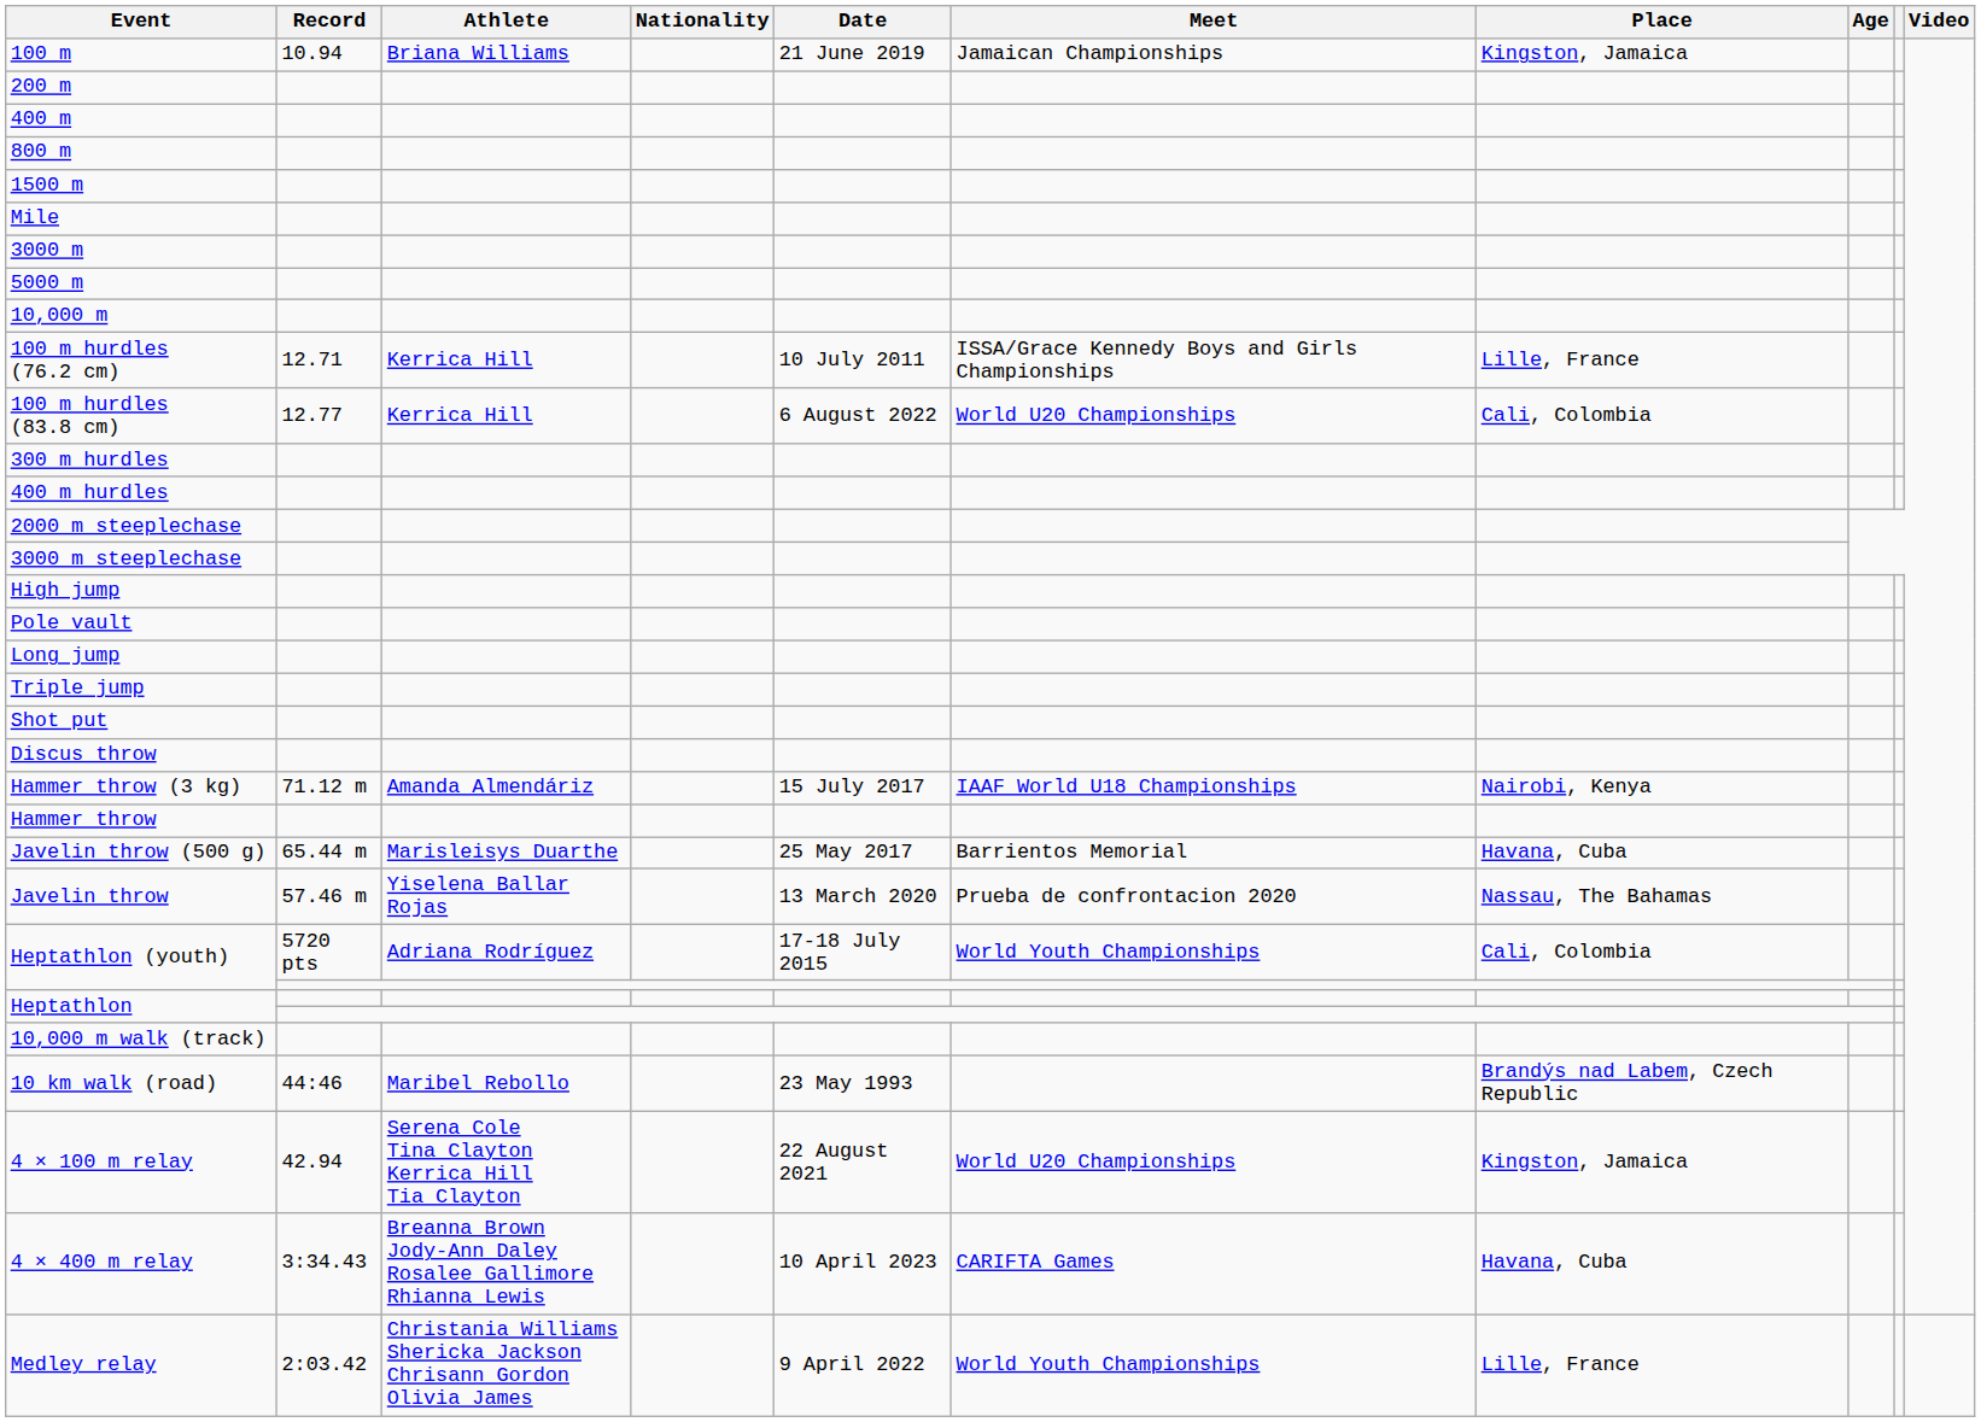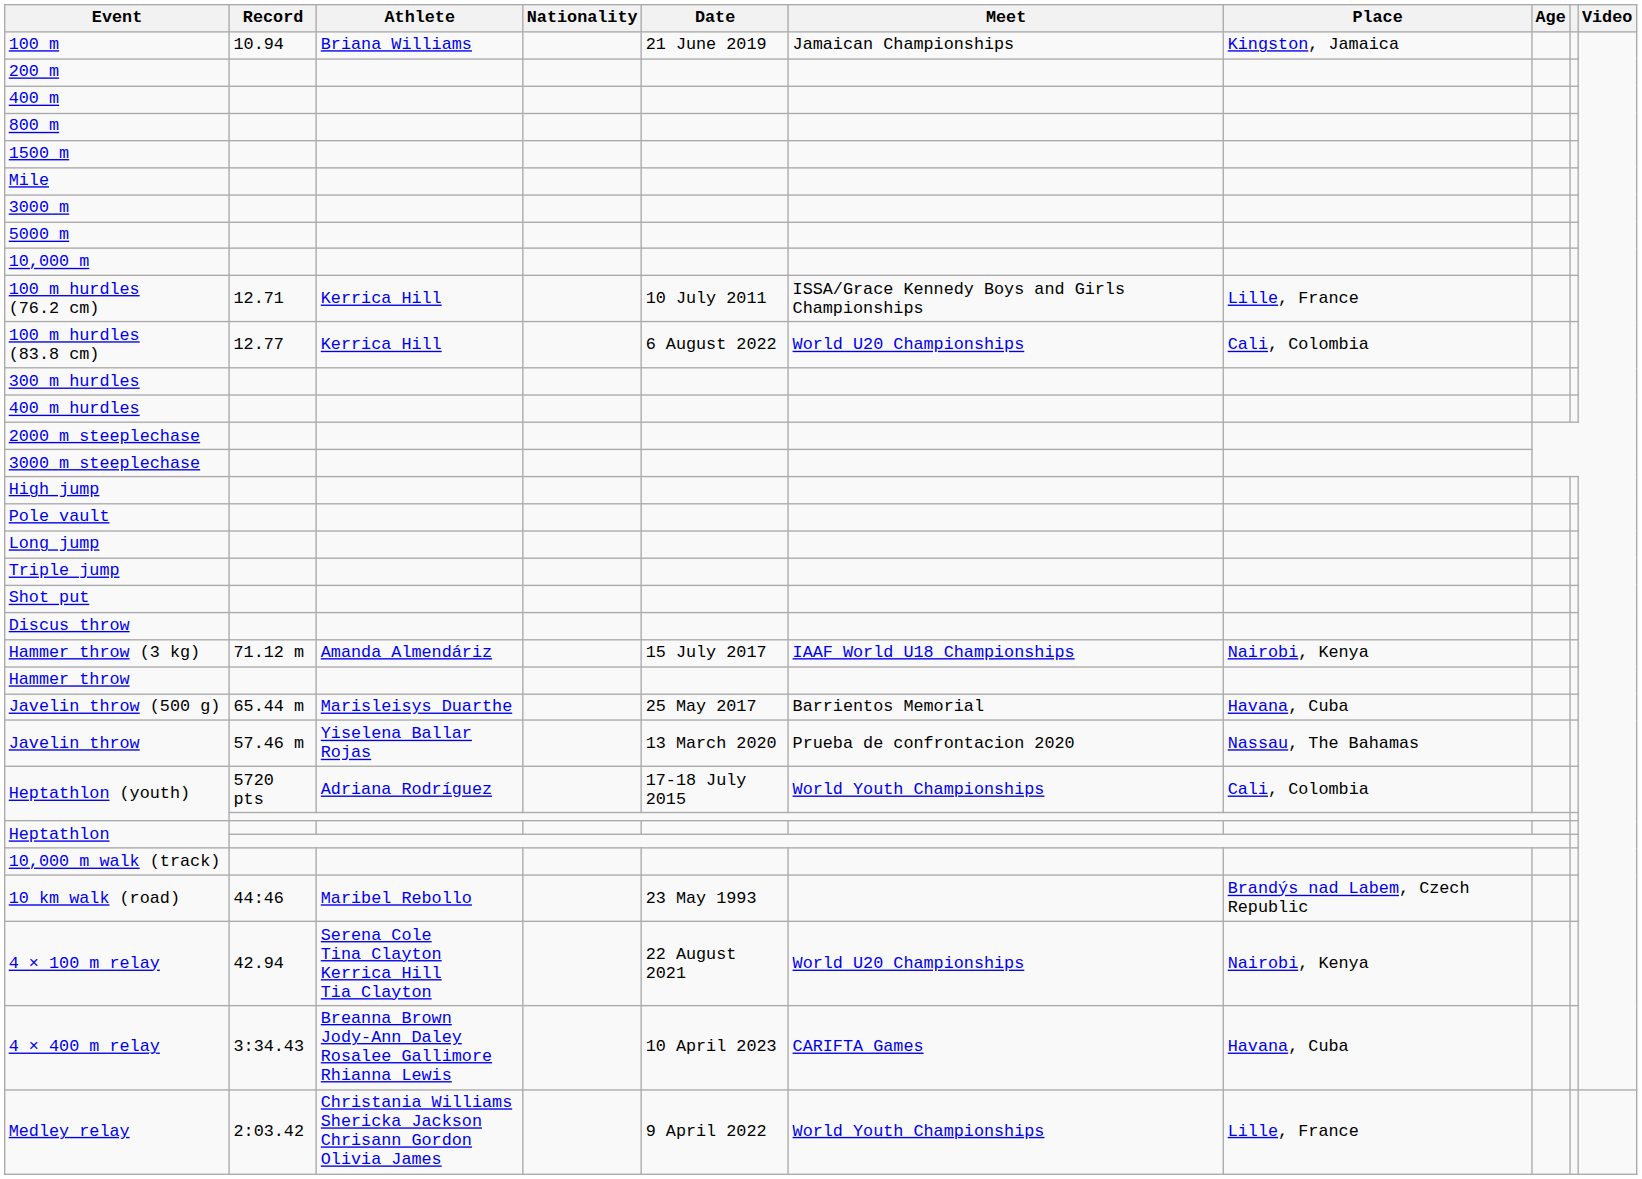 <table class="wikitable" style="font-size: 95%; width: 95%;">
 <tr>
 <th>Event</th>
 <th>Record</th>
 <th>Athlete</th>
 <th>Nationality</th>
 <th>Date</th>
 <th>Meet</th>
 <th>Place</th>
 <th>Age</th>
 <th></th>
 <th>Video</th>
 </tr>
 <tr>
 <td><a href='#'>100 m</a></td>
 <td>10.94 </td>
 <td><a href='#'>Briana Williams</a></td>
 <td></td>
 <td>21 June 2019</td>
 <td>Jamaican Championships</td>
 <td><a href='#'>Kingston</a>, Jamaica</td>
 <td></td>
 <td></td>
 </tr>
 <tr>
 <td><a href='#'>200 m</a></td>
 <td></td>
 <td></td>
 <td></td>
 <td></td>
 <td></td>
 <td></td>
 <td></td>
 <td></td>
 </tr>
 <tr>
 <td><a href='#'>400 m</a></td>
 <td></td>
 <td></td>
 <td></td>
 <td></td>
 <td></td>
 <td></td>
 <td></td>
 <td></td>
 </tr>
 <tr>
 <td><a href='#'>800 m</a></td>
 <td></td>
 <td></td>
 <td></td>
 <td></td>
 <td></td>
 <td></td>
 <td></td>
 <td></td>
 </tr>
 <tr>
 <td><a href='#'>1500 m</a></td>
 <td></td>
 <td></td>
 <td></td>
 <td></td>
 <td></td>
 <td></td>
 <td></td>
 <td></td>
 </tr>
 <tr>
 <td><a href='#'>Mile</a></td>
 <td></td>
 <td></td>
 <td></td>
 <td></td>
 <td></td>
 <td></td>
 <td></td>
 <td></td>
 </tr>
 <tr>
 <td><a href='#'>3000 m</a></td>
 <td></td>
 <td></td>
 <td></td>
 <td></td>
 <td></td>
 <td></td>
 <td></td>
 <td></td>
 </tr>
 <tr>
 <td><a href='#'>5000 m</a></td>
 <td></td>
 <td></td>
 <td></td>
 <td></td>
 <td></td>
 <td></td>
 <td></td>
 <td></td>
 </tr>
 <tr>
 <td><a href='#'>10,000 m</a></td>
 <td></td>
 <td></td>
 <td></td>
 <td></td>
 <td></td>
 <td></td>
 <td></td>
 <td></td>
 </tr>
 <tr>
 <td><a href='#'>100 m hurdles</a> (76.2 cm)</td>
 <td>12.71 </td>
 <td><a href='#'>Kerrica Hill</a></td>
 <td></td>
 <td>10 July 2011</td>
 <td>ISSA/Grace Kennedy Boys and Girls Championships</td>
 <td><a href='#'>Lille</a>, France</td>
 <td></td>
 <td></td>
 </tr>
 <tr>
 <td><a href='#'>100 m hurdles</a> (83.8 cm)</td>
 <td>12.77 </td>
 <td><a href='#'>Kerrica Hill</a></td>
 <td></td>
 <td>6 August 2022</td>
 <td><a href='#'>World U20 Championships</a></td>
 <td><a href='#'>Cali</a>, Colombia</td>
 <td></td>
 <td></td>
 </tr>
 <tr>
 <td><a href='#'>300 m hurdles</a></td>
 <td></td>
 <td></td>
 <td></td>
 <td></td>
 <td></td>
 <td></td>
 <td></td>
 <td></td>
 </tr>
 <tr>
 <td><a href='#'>400 m hurdles</a></td>
 <td></td>
 <td></td>
 <td></td>
 <td></td>
 <td></td>
 <td></td>
 <td></td>
 <td></td>
 </tr>
 <tr>
 <td><a href='#'>2000 m steeplechase</a></td>
 <td></td>
 <td></td>
 <td></td>
 <td></td>
 <td></td>
 <td></td>
 </tr>
 <tr>
 <td><a href='#'>3000 m steeplechase</a></td>
 <td></td>
 <td></td>
 <td></td>
 <td></td>
 <td></td>
 <td></td>
 </tr>
 <tr>
 <td><a href='#'>High jump</a></td>
 <td></td>
 <td></td>
 <td></td>
 <td></td>
 <td></td>
 <td></td>
 <td></td>
 <td></td>
 </tr>
 <tr>
 <td><a href='#'>Pole vault</a></td>
 <td></td>
 <td></td>
 <td></td>
 <td></td>
 <td></td>
 <td></td>
 <td></td>
 <td></td>
 </tr>
 <tr>
 <td><a href='#'>Long jump</a></td>
 <td></td>
 <td></td>
 <td></td>
 <td></td>
 <td></td>
 <td></td>
 <td></td>
 <td></td>
 </tr>
 <tr>
 <td><a href='#'>Triple jump</a></td>
 <td></td>
 <td></td>
 <td></td>
 <td></td>
 <td></td>
 <td></td>
 <td></td>
 <td></td>
 </tr>
 <tr>
 <td><a href='#'>Shot put</a></td>
 <td></td>
 <td></td>
 <td></td>
 <td></td>
 <td></td>
 <td></td>
 <td></td>
 <td></td>
 </tr>
 <tr>
 <td><a href='#'>Discus throw</a></td>
 <td></td>
 <td></td>
 <td></td>
 <td></td>
 <td></td>
 <td></td>
 <td></td>
 <td></td>
 </tr>
 <tr>
 <td><a href='#'>Hammer throw</a> (3 kg)</td>
 <td>71.12 m</td>
 <td><a href='#'>Amanda Almendáriz</a></td>
 <td></td>
 <td>15 July 2017</td>
 <td><a href='#'>IAAF World U18 Championships</a></td>
 <td><a href='#'>Nairobi</a>, Kenya</td>
 <td></td>
 <td></td>
 </tr>
 <tr>
 <td><a href='#'>Hammer throw</a></td>
 <td></td>
 <td></td>
 <td></td>
 <td></td>
 <td></td>
 <td></td>
 <td></td>
 <td></td>
 </tr>
 <tr>
 <td><a href='#'>Javelin throw</a> (500 g)</td>
 <td>65.44 m</td>
 <td><a href='#'>Marisleisys Duarthe</a></td>
 <td></td>
 <td>25 May 2017</td>
 <td>Barrientos Memorial</td>
 <td><a href='#'>Havana</a>, Cuba</td>
 <td></td>
 <td></td>
 </tr>
 <tr>
 <td><a href='#'>Javelin throw</a></td>
 <td>57.46 m</td>
 <td><a href='#'>Yiselena Ballar Rojas</a></td>
 <td></td>
 <td>13 March 2020</td>
 <td>Prueba de confrontacion 2020</td>
 <td><a href='#'>Nassau</a>, The Bahamas</td>
 <td></td>
 <td></td>
 </tr>
 <tr>
 <td rowspan=2><a href='#'>Heptathlon</a> (youth)</td>
 <td>5720 pts</td>
 <td><a href='#'>Adriana Rodríguez</a></td>
 <td></td>
 <td>17-18 July 2015</td>
 <td><a href='#'>World Youth Championships</a></td>
 <td><a href='#'>Cali</a>, Colombia</td>
 <td></td>
 <td></td>
 </tr>
 <tr>
 <td colspan=7></td>
 <td></td>
 </tr>
 <tr>
 <td rowspan=2><a href='#'>Heptathlon</a></td>
 <td></td>
 <td></td>
 <td></td>
 <td></td>
 <td></td>
 <td></td>
 <td></td>
 <td></td>
 </tr>
 <tr>
 <td colspan=7></td>
 <td></td>
 </tr>
 <tr>
 <td><a href='#'>10,000 m walk</a> (track)</td>
 <td></td>
 <td></td>
 <td></td>
 <td></td>
 <td></td>
 <td></td>
 <td></td>
 <td></td>
 </tr>
 <tr>
 <td><a href='#'>10 km walk</a> (road)</td>
 <td>44:46</td>
 <td><a href='#'>Maribel Rebollo</a></td>
 <td></td>
 <td>23 May 1993</td>
 <td></td>
 <td><a href='#'>Brandýs nad Labem</a>, Czech Republic</td>
 <td></td>
 <td></td>
 </tr>
 <tr>
 <td><a href='#'>4 × 100 m relay</a></td>
 <td>42.94</td>
 <td><a href='#'>Serena Cole</a><br><a href='#'>Tina Clayton</a><br><a href='#'>Kerrica Hill</a><br><a href='#'>Tia Clayton</a></td>
 <td></td>
 <td>22 August 2021</td>
 <td><a href='#'>World U20 Championships</a></td>
-<td><a href='#'>Kingston</a>, Jamaica</td>
+<td><a href='#'>Nairobi</a>, Kenya</td>
 <td><br><br><br></td>
 <td></td>
 </tr>
 <tr>
 <td><a href='#'>4 × 400 m relay</a></td>
 <td>3:34.43</td>
 <td><a href='#'>Breanna Brown</a><br><a href='#'>Jody-Ann Daley</a><br><a href='#'>Rosalee Gallimore</a><br><a href='#'>Rhianna Lewis</a></td>
 <td></td>
 <td>10 April 2023</td>
 <td><a href='#'>CARIFTA Games</a></td>
 <td><a href='#'>Havana</a>, Cuba</td>
 <td><br><br><br></td>
 <td></td>
 </tr>
 <tr>
 <td><a href='#'>Medley relay</a></td>
 <td>2:03.42</td>
 <td><a href='#'>Christania Williams</a><br><a href='#'>Shericka Jackson</a><br><a href='#'>Chrisann Gordon</a><br><a href='#'>Olivia James</a></td>
 <td></td>
 <td>9 April 2022</td>
 <td><a href='#'>World Youth Championships</a></td>
 <td><a href='#'>Lille</a>, France</td>
 <td><br><br><br></td>
 <td></td>
 <td></td>
 </tr>
 </table>
